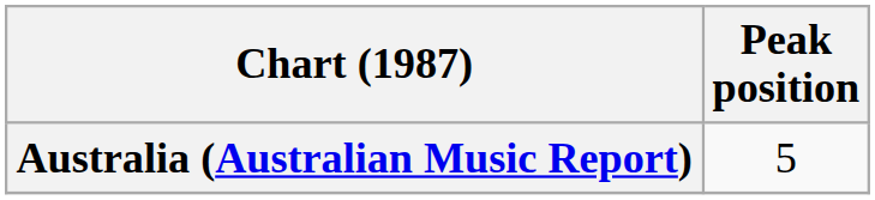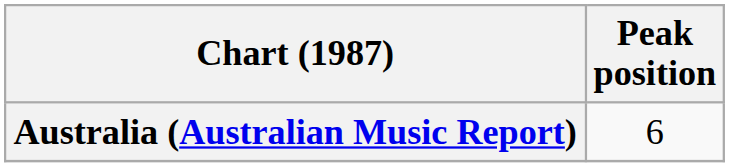 <table class="wikitable sortable plainrowheaders" style="text-align:center">
 <tr>
 <th scope="col">Chart (1987)</th>
 <th scope="col">Peak<br>position</th>
 </tr>
 <tr>
 <th scope="row">Australia (<a href='#'>Australian Music Report</a>)</th>
-<td>5</td>
+<td>6</td>
 </tr>
 <tr>
 </tr>
 </table>
